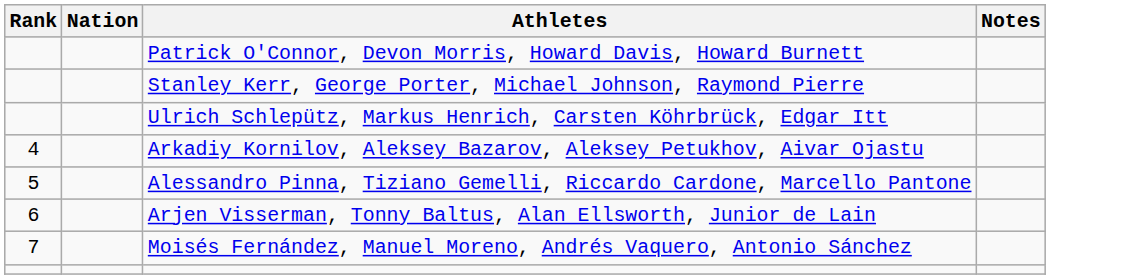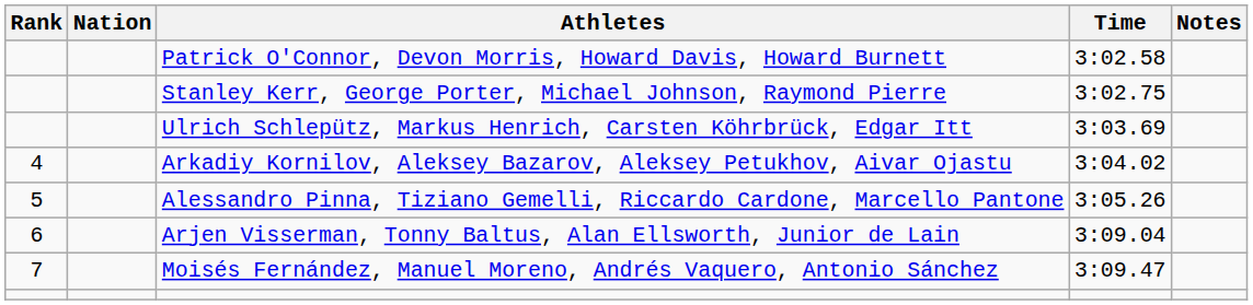 <table class="wikitable sortable" style="text-align:center">
 <tr>
 <th>Rank</th>
 <th>Nation</th>
 <th>Athletes</th>
+<th>Time</th>
 <th>Notes</th>
 </tr>
 <tr>
 <td></td>
 <td align=left></td>
 <td align=left><a href='#'>Patrick O'Connor</a>, <a href='#'>Devon Morris</a>, <a href='#'>Howard Davis</a>, <a href='#'>Howard Burnett</a></td>
+<td>3:02.58</td>
 <td></td>
 </tr>
 <tr>
 <td></td>
 <td align=left></td>
 <td align=left><a href='#'>Stanley Kerr</a>, <a href='#'>George Porter</a>, <a href='#'>Michael Johnson</a>, <a href='#'>Raymond Pierre</a></td>
+<td>3:02.75</td>
 <td></td>
 </tr>
 <tr>
 <td></td>
 <td align=left></td>
 <td align=left><a href='#'>Ulrich Schlepütz</a>, <a href='#'>Markus Henrich</a>, <a href='#'>Carsten Köhrbrück</a>, <a href='#'>Edgar Itt</a></td>
+<td>3:03.69</td>
 <td></td>
 </tr>
 <tr>
 <td>4</td>
 <td align=left></td>
 <td align=left><a href='#'>Arkadiy Kornilov</a>, <a href='#'>Aleksey Bazarov</a>, <a href='#'>Aleksey Petukhov</a>, <a href='#'>Aivar Ojastu</a></td>
+<td>3:04.02</td>
 <td></td>
 </tr>
 <tr>
 <td>5</td>
 <td align=left></td>
 <td align=left><a href='#'>Alessandro Pinna</a>, <a href='#'>Tiziano Gemelli</a>, <a href='#'>Riccardo Cardone</a>, <a href='#'>Marcello Pantone</a></td>
+<td>3:05.26</td>
 <td></td>
 </tr>
 <tr>
 <td>6</td>
 <td align=left></td>
 <td align=left><a href='#'>Arjen Visserman</a>, <a href='#'>Tonny Baltus</a>, <a href='#'>Alan Ellsworth</a>, <a href='#'>Junior de Lain</a></td>
+<td>3:09.04</td>
 <td></td>
 </tr>
 <tr>
 <td>7</td>
 <td align=left></td>
 <td align=left><a href='#'>Moisés Fernández</a>, <a href='#'>Manuel Moreno</a>, <a href='#'>Andrés Vaquero</a>, <a href='#'>Antonio Sánchez</a></td>
+<td>3:09.47</td>
 <td></td>
 </tr>
 <tr>
 <td></td>
 <td align=left></td>
 <td align=left></td>
 <td></td>
+<td></td>
 </tr>
 </table>
